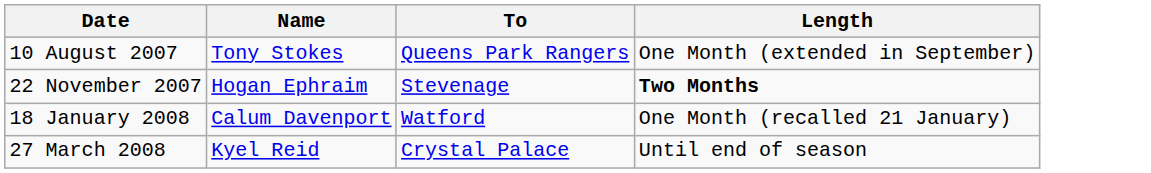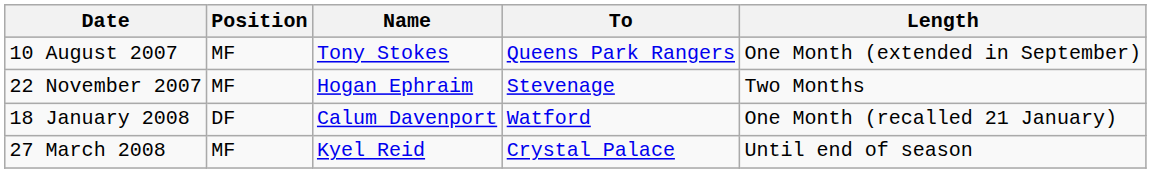 <table class="wikitable">
 <tr>
 <th>Date</th>
+<th>Position</th>
 <th>Name</th>
 <th>To</th>
 <th>Length</th>
 </tr>
 <tr>
 <td>10 August 2007</td>
+<td>MF</td>
 <td> <a href='#'>Tony Stokes</a></td>
 <td><a href='#'>Queens Park Rangers</a></td>
 <td>One Month (extended in September)</td>
 </tr>
 <tr>
 <td>22 November 2007</td>
+<td>MF</td>
 <td> <a href='#'>Hogan Ephraim</a></td>
 <td><a href='#'>Stevenage</a></td>
-<td><strong>Two Months</strong></td>
+<td>Two Months</td>
 </tr>
 <tr>
 <td>18 January 2008</td>
+<td>DF</td>
 <td> <a href='#'>Calum Davenport</a></td>
 <td><a href='#'>Watford</a></td>
 <td>One Month (recalled 21 January)</td>
 </tr>
 <tr>
 <td>27 March 2008</td>
+<td>MF</td>
 <td> <a href='#'>Kyel Reid</a></td>
 <td><a href='#'>Crystal Palace</a></td>
 <td>Until end of season</td>
 </tr>
 </table>
